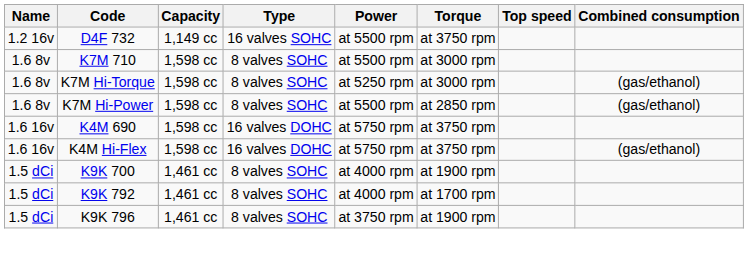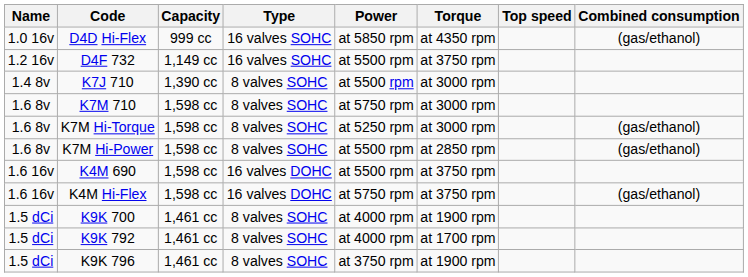 <table class="wikitable" style="text-align:center; font-size:90%;">
 <tr>
 <th>Name</th>
 <th>Code</th>
 <th>Capacity</th>
 <th>Type</th>
 <th>Power</th>
 <th>Torque</th>
 <th>Top speed</th>
 <th>Combined consumption</th>
 </tr>
 <tr>
+<td>1.0 16v</td>
+<td><a href='#'>D4D</a> <a href='#'>Hi-Flex</a></td>
+<td>999 cc</td>
+<td>16 valves <a href='#'>SOHC</a></td>
+<td> at 5850 rpm</td>
+<td> at 4350 rpm</td>
+<td></td>
+<td>(gas/ethanol)</td>
+</tr>
+<tr>
 <td>1.2 16v</td>
 <td><a href='#'>D4F</a> 732</td>
 <td>1,149 cc</td>
 <td>16 valves <a href='#'>SOHC</a></td>
 <td> at 5500 rpm</td>
 <td> at 3750 rpm</td>
 <td></td>
 <td></td>
 </tr>
 <tr>
+<td>1.4 8v</td>
+<td><a href='#'>K7J</a> 710</td>
+<td>1,390 cc</td>
+<td>8 valves <a href='#'>SOHC</a></td>
+<td> at 5500 <a href='#'>rpm</a></td>
+<td> at 3000 rpm</td>
+<td></td>
+<td></td>
+</tr>
+<tr>
 <td>1.6 8v</td>
 <td><a href='#'>K7M</a> 710</td>
 <td>1,598 cc</td>
 <td>8 valves <a href='#'>SOHC</a></td>
-<td> at 5500 rpm</td>
+<td> at 5750 rpm</td>
 <td> at 3000 rpm</td>
 <td></td>
 <td></td>
 </tr>
 <tr>
 <td>1.6 8v</td>
 <td>K7M <a href='#'>Hi-Torque</a></td>
 <td>1,598 cc</td>
 <td>8 valves <a href='#'>SOHC</a></td>
 <td> at 5250 rpm</td>
 <td> at 3000 rpm</td>
 <td></td>
 <td>(gas/ethanol)</td>
 </tr>
 <tr>
 <td>1.6 8v</td>
 <td>K7M <a href='#'>Hi-Power</a></td>
 <td>1,598 cc</td>
 <td>8 valves <a href='#'>SOHC</a></td>
 <td> at 5500 rpm</td>
 <td> at 2850 rpm</td>
 <td></td>
 <td>(gas/ethanol)</td>
 </tr>
 <tr>
 <td>1.6 16v</td>
 <td><a href='#'>K4M</a> 690</td>
 <td>1,598 cc</td>
 <td>16 valves <a href='#'>DOHC</a></td>
-<td> at 5750 rpm</td>
+<td> at 5500 rpm</td>
 <td> at 3750 rpm</td>
 <td></td>
 <td></td>
 </tr>
 <tr>
 <td>1.6 16v</td>
 <td>K4M <a href='#'>Hi-Flex</a></td>
 <td>1,598 cc</td>
 <td>16 valves <a href='#'>DOHC</a></td>
 <td> at 5750 rpm</td>
 <td> at 3750 rpm</td>
 <td></td>
 <td>(gas/ethanol)</td>
 </tr>
 <tr>
 <td>1.5 <a href='#'>dCi</a></td>
 <td><a href='#'>K9K</a> 700</td>
 <td>1,461 cc</td>
 <td>8 valves <a href='#'>SOHC</a></td>
 <td> at 4000 rpm</td>
 <td> at 1900 rpm</td>
 <td></td>
 <td></td>
 </tr>
 <tr>
 <td>1.5 <a href='#'>dCi</a></td>
 <td><a href='#'>K9K</a> 792</td>
 <td>1,461 cc</td>
 <td>8 valves <a href='#'>SOHC</a></td>
 <td> at 4000 rpm</td>
 <td> at 1700 rpm</td>
 <td></td>
 <td></td>
 </tr>
 <tr>
 <td>1.5 <a href='#'>dCi</a></td>
 <td>K9K 796</td>
 <td>1,461 cc</td>
 <td>8 valves <a href='#'>SOHC</a></td>
 <td> at 3750 rpm</td>
 <td> at 1900 rpm</td>
 <td></td>
 <td></td>
 </tr>
 </table>
